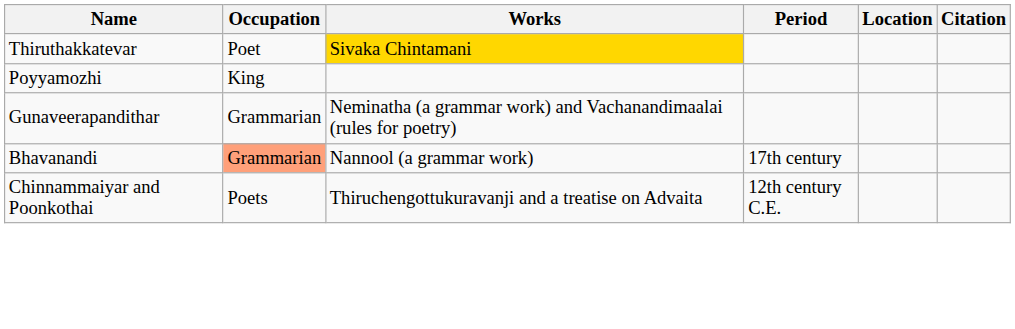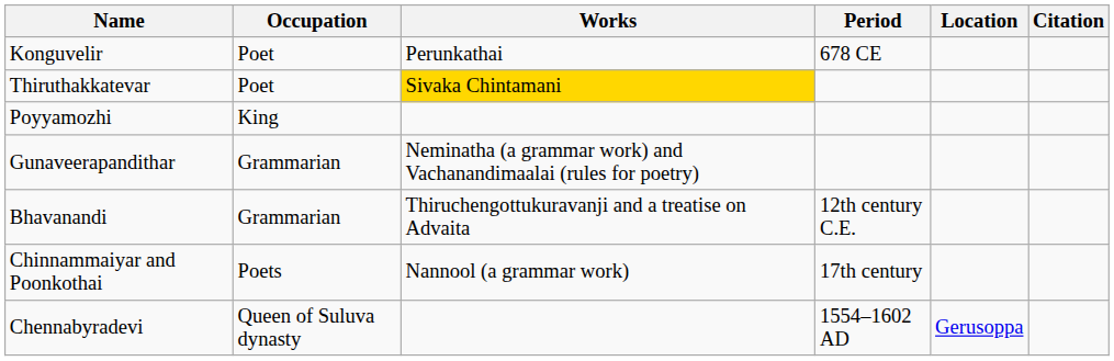 <table class="wikitable sortable">
 <tr>
 <th>Name</th>
 <th>Occupation</th>
 <th>Works</th>
 <th>Period</th>
 <th>Location</th>
 <th>Citation</th>
+</tr>
+<tr>
+<td>Konguvelir</td>
+<td>Poet</td>
+<td>Perunkathai</td>
+<td>678 CE</td>
+<td></td>
+<td></td>
 </tr>
 <tr>
 <td>Thiruthakkatevar</td>
 <td>Poet</td>
 <td style="background: gold;">Sivaka Chintamani</td>
 <td></td>
 <td></td>
 <td></td>
 </tr>
 <tr>
 <td>Poyyamozhi</td>
 <td>King</td>
 <td></td>
 <td></td>
 <td></td>
 <td></td>
 </tr>
 <tr>
 <td>Gunaveerapandithar</td>
 <td>Grammarian</td>
 <td>Neminatha (a grammar work) and Vachanandimaalai (rules for poetry)</td>
 <td></td>
 <td></td>
 <td></td>
 </tr>
 <tr>
 <td>Bhavanandi</td>
-<td style="background: lightsalmon;">Grammarian</td>
+<td>Grammarian</td>
+<td>Thiruchengottukuravanji and a treatise on Advaita</td>
+<td>12th century C.E.</td>
+<td></td>
+<td></td>
+</tr>
+<tr>
+<td>Chinnammaiyar and Poonkothai</td>
+<td>Poets</td>
 <td>Nannool (a grammar work)</td>
 <td>17th century</td>
 <td></td>
 <td></td>
 </tr>
 <tr>
-<td>Chinnammaiyar and Poonkothai</td>
-<td>Poets</td>
-<td>Thiruchengottukuravanji and a treatise on Advaita</td>
-<td>12th century C.E.</td>
+<td>Chennabyradevi</td>
+<td>Queen of Suluva dynasty</td>
 <td></td>
+<td>1554–1602 AD</td>
+<td><a href='#'>Gerusoppa</a></td>
 <td></td>
 </tr>
 </table>
